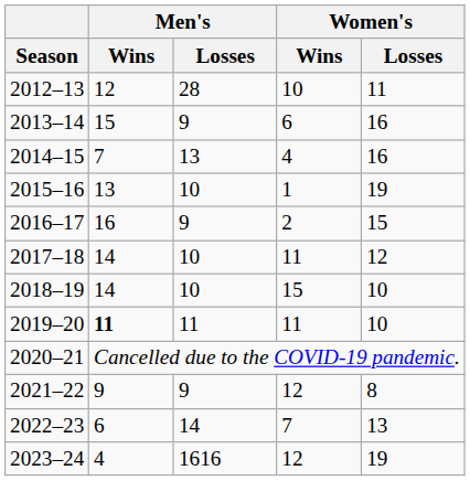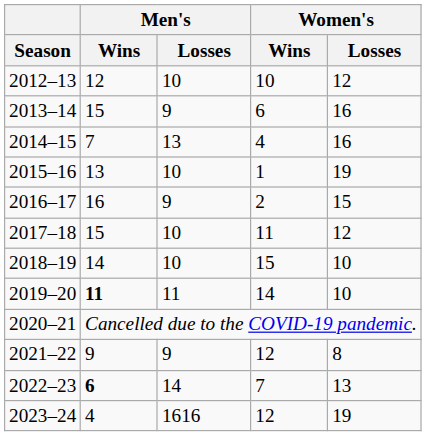 <table class="wikitable">
 <tr>
 <th></th>
 <th colspan="2">Men's</th>
 <th colspan="2">Women's</th>
 </tr>
 <tr>
 <th>Season</th>
 <th>Wins</th>
 <th>Losses</th>
 <th>Wins</th>
 <th>Losses</th>
 </tr>
 <tr>
 <td>2012–13</td>
 <td>12</td>
-<td>28</td>
 <td>10</td>
-<td>11</td>
+<td>10</td>
+<td>12</td>
 </tr>
 <tr>
 <td>2013–14</td>
 <td>15</td>
 <td>9</td>
 <td>6</td>
 <td>16</td>
 </tr>
 <tr>
 <td>2014–15</td>
 <td>7</td>
 <td>13</td>
 <td>4</td>
 <td>16</td>
 </tr>
 <tr>
 <td>2015–16</td>
 <td>13</td>
 <td>10</td>
 <td>1</td>
 <td>19</td>
 </tr>
 <tr>
 <td>2016–17</td>
 <td>16</td>
 <td>9</td>
 <td>2</td>
 <td>15</td>
 </tr>
 <tr>
 <td>2017–18</td>
-<td>14</td>
+<td>15</td>
 <td>10</td>
 <td>11</td>
 <td>12</td>
 </tr>
 <tr>
 <td>2018–19</td>
 <td>14</td>
 <td>10</td>
 <td>15</td>
 <td>10</td>
 </tr>
 <tr>
 <td>2019–20</td>
 <td><strong>11</strong></td>
 <td>11</td>
-<td>11</td>
+<td>14</td>
 <td>10</td>
 </tr>
 <tr>
 <td>2020–21</td>
 <td colspan="4"><em>Cancelled due to the <a href='#'>COVID-19 pandemic</a>.</em></td>
 </tr>
 <tr>
 <td>2021–22</td>
 <td>9</td>
 <td>9</td>
 <td>12</td>
 <td>8</td>
 </tr>
 <tr>
 <td>2022–23</td>
-<td>6</td>
+<td><strong>6</strong></td>
 <td>14</td>
 <td>7</td>
 <td>13</td>
 </tr>
 <tr>
 <td>2023–24</td>
 <td>4</td>
 <td>1616</td>
 <td>12</td>
 <td>19</td>
 </tr>
 </table>
